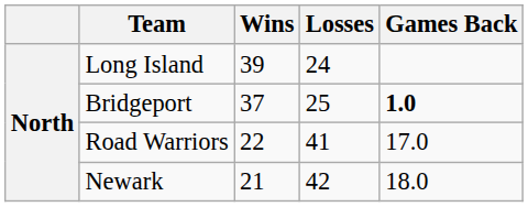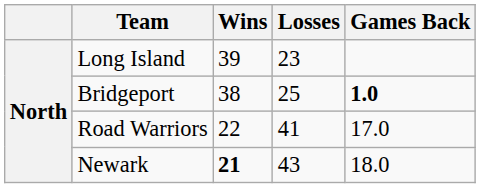 <table class="wikitable">
 <tr>
 <th></th>
 <th>Team</th>
 <th>Wins</th>
 <th>Losses</th>
 <th>Games Back</th>
 </tr>
 <tr>
 <th rowspan="4">North</th>
 <td>Long Island</td>
 <td>39</td>
-<td>24</td>
+<td>23</td>
 <td> </td>
 </tr>
 <tr>
 <td>Bridgeport</td>
-<td>37</td>
+<td>38</td>
 <td>25</td>
 <td><strong>1.0</strong></td>
 </tr>
 <tr>
 <td>Road Warriors</td>
 <td>22</td>
 <td>41</td>
 <td>17.0</td>
 </tr>
 <tr>
 <td>Newark</td>
-<td>21</td>
-<td>42</td>
+<td><strong>21</strong></td>
+<td>43</td>
 <td>18.0</td>
 </tr>
 </table>
